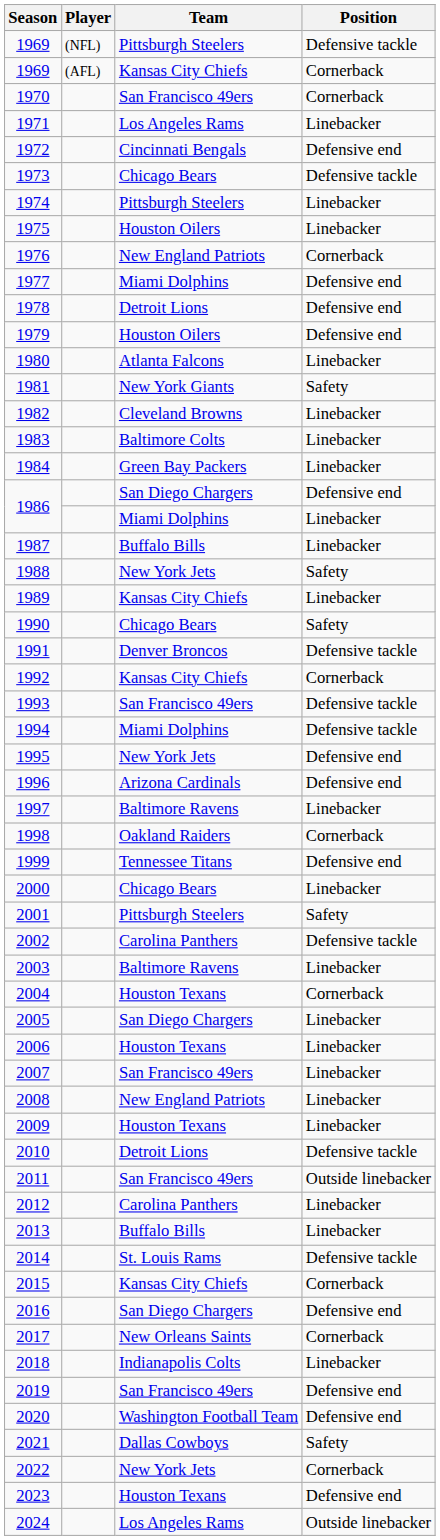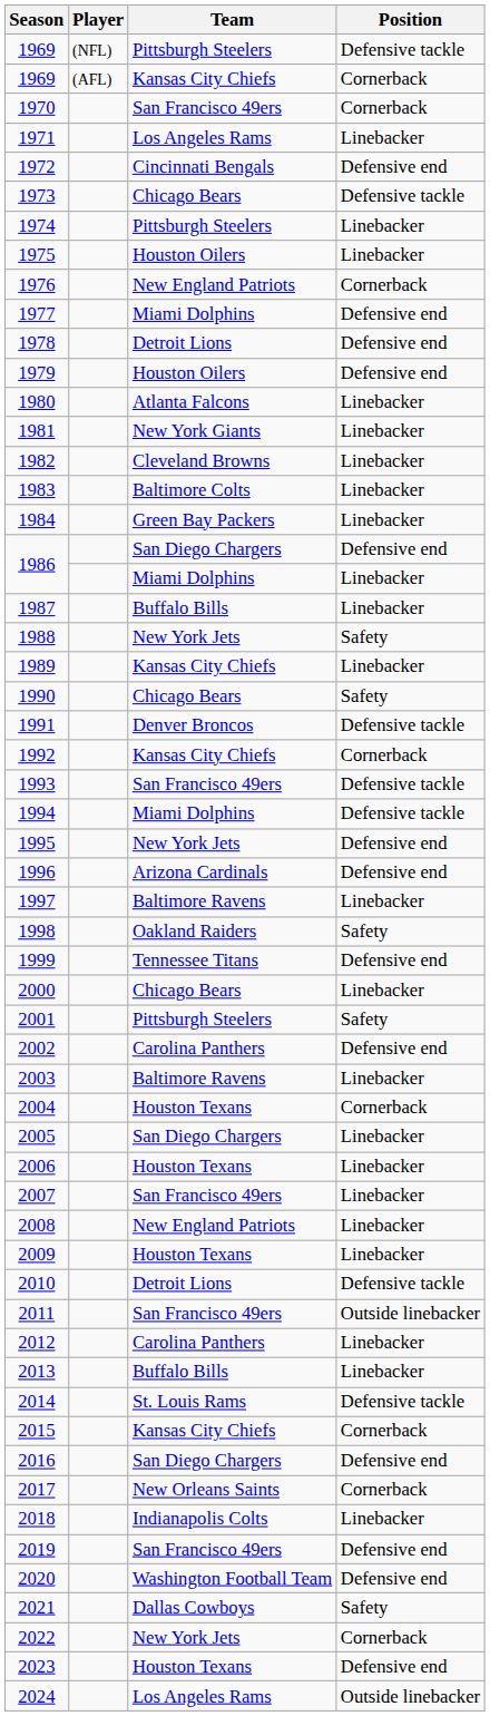 <table class="wikitable sortable">
 <tr>
 <th>Season</th>
 <th>Player</th>
 <th>Team</th>
 <th>Position</th>
 </tr>
 <tr>
 <td style="text-align:center"><a href='#'>1969</a></td>
 <td> <small>(NFL)</small></td>
 <td><a href='#'>Pittsburgh Steelers</a></td>
 <td>Defensive tackle</td>
 </tr>
 <tr>
 <td style="text-align:center"><a href='#'>1969</a></td>
 <td> <small>(AFL)</small></td>
 <td><a href='#'>Kansas City Chiefs</a></td>
 <td>Cornerback</td>
 </tr>
 <tr>
 <td style="text-align:center"><a href='#'>1970</a></td>
 <td></td>
 <td><a href='#'>San Francisco 49ers</a></td>
 <td>Cornerback</td>
 </tr>
 <tr>
 <td style="text-align:center"><a href='#'>1971</a></td>
 <td></td>
 <td><a href='#'>Los Angeles Rams</a></td>
 <td>Linebacker</td>
 </tr>
 <tr>
 <td style="text-align:center"><a href='#'>1972</a></td>
 <td></td>
 <td><a href='#'>Cincinnati Bengals</a></td>
 <td>Defensive end</td>
 </tr>
 <tr>
 <td style="text-align:center"><a href='#'>1973</a></td>
 <td></td>
 <td><a href='#'>Chicago Bears</a></td>
 <td>Defensive tackle</td>
 </tr>
 <tr>
 <td style="text-align:center"><a href='#'>1974</a></td>
 <td></td>
 <td><a href='#'>Pittsburgh Steelers</a></td>
 <td>Linebacker</td>
 </tr>
 <tr>
 <td style="text-align:center"><a href='#'>1975</a></td>
 <td></td>
 <td><a href='#'>Houston Oilers</a></td>
 <td>Linebacker</td>
 </tr>
 <tr>
 <td style="text-align:center"><a href='#'>1976</a></td>
 <td></td>
 <td><a href='#'>New England Patriots</a></td>
 <td>Cornerback</td>
 </tr>
 <tr>
 <td style="text-align:center"><a href='#'>1977</a></td>
 <td></td>
 <td><a href='#'>Miami Dolphins</a></td>
 <td>Defensive end</td>
 </tr>
 <tr>
 <td style="text-align:center"><a href='#'>1978</a></td>
 <td></td>
 <td><a href='#'>Detroit Lions</a></td>
 <td>Defensive end</td>
 </tr>
 <tr>
 <td style="text-align:center"><a href='#'>1979</a></td>
 <td></td>
 <td><a href='#'>Houston Oilers</a></td>
 <td>Defensive end</td>
 </tr>
 <tr>
 <td style="text-align:center"><a href='#'>1980</a></td>
 <td></td>
 <td><a href='#'>Atlanta Falcons</a></td>
 <td>Linebacker</td>
 </tr>
 <tr>
 <td style="text-align:center"><a href='#'>1981</a></td>
 <td></td>
 <td><a href='#'>New York Giants</a></td>
-<td>Safety</td>
+<td>Linebacker</td>
 </tr>
 <tr>
 <td style="text-align:center"><a href='#'>1982</a></td>
 <td></td>
 <td><a href='#'>Cleveland Browns</a></td>
 <td>Linebacker</td>
 </tr>
 <tr>
 <td style="text-align:center"><a href='#'>1983</a></td>
 <td></td>
 <td><a href='#'>Baltimore Colts</a></td>
 <td>Linebacker</td>
 </tr>
 <tr>
 <td style="text-align:center"><a href='#'>1984</a></td>
 <td></td>
 <td><a href='#'>Green Bay Packers</a></td>
 <td>Linebacker</td>
 </tr>
 <tr>
 <td style="text-align:center" rowspan=2><a href='#'>1986</a></td>
 <td></td>
 <td><a href='#'>San Diego Chargers</a></td>
 <td>Defensive end</td>
 </tr>
 <tr>
 <td></td>
 <td><a href='#'>Miami Dolphins</a></td>
 <td>Linebacker</td>
 </tr>
 <tr>
 <td style="text-align:center"><a href='#'>1987</a></td>
 <td></td>
 <td><a href='#'>Buffalo Bills</a></td>
 <td>Linebacker</td>
 </tr>
 <tr>
 <td style="text-align:center"><a href='#'>1988</a></td>
 <td></td>
 <td><a href='#'>New York Jets</a></td>
 <td>Safety</td>
 </tr>
 <tr>
 <td style="text-align:center"><a href='#'>1989</a></td>
 <td></td>
 <td><a href='#'>Kansas City Chiefs</a></td>
 <td>Linebacker</td>
 </tr>
 <tr>
 <td style="text-align:center"><a href='#'>1990</a></td>
 <td></td>
 <td><a href='#'>Chicago Bears</a></td>
 <td>Safety</td>
 </tr>
 <tr>
 <td style="text-align:center"><a href='#'>1991</a></td>
 <td></td>
 <td><a href='#'>Denver Broncos</a></td>
 <td>Defensive tackle</td>
 </tr>
 <tr>
 <td style="text-align:center"><a href='#'>1992</a></td>
 <td></td>
 <td><a href='#'>Kansas City Chiefs</a></td>
 <td>Cornerback</td>
 </tr>
 <tr>
 <td style="text-align:center"><a href='#'>1993</a></td>
 <td></td>
 <td><a href='#'>San Francisco 49ers</a></td>
 <td>Defensive tackle</td>
 </tr>
 <tr>
 <td style="text-align:center"><a href='#'>1994</a></td>
 <td></td>
 <td><a href='#'>Miami Dolphins</a></td>
 <td>Defensive tackle</td>
 </tr>
 <tr>
 <td style="text-align:center"><a href='#'>1995</a></td>
 <td></td>
 <td><a href='#'>New York Jets</a></td>
 <td>Defensive end</td>
 </tr>
 <tr>
 <td style="text-align:center"><a href='#'>1996</a></td>
 <td></td>
 <td><a href='#'>Arizona Cardinals</a></td>
 <td>Defensive end</td>
 </tr>
 <tr>
 <td style="text-align:center"><a href='#'>1997</a></td>
 <td></td>
 <td><a href='#'>Baltimore Ravens</a></td>
 <td>Linebacker</td>
 </tr>
 <tr>
 <td style="text-align:center"><a href='#'>1998</a></td>
 <td></td>
 <td><a href='#'>Oakland Raiders</a></td>
-<td>Cornerback</td>
+<td>Safety</td>
 </tr>
 <tr>
 <td style="text-align:center"><a href='#'>1999</a></td>
 <td></td>
 <td><a href='#'>Tennessee Titans</a></td>
 <td>Defensive end</td>
 </tr>
 <tr>
 <td style="text-align:center"><a href='#'>2000</a></td>
 <td></td>
 <td><a href='#'>Chicago Bears</a></td>
 <td>Linebacker</td>
 </tr>
 <tr>
 <td style="text-align:center"><a href='#'>2001</a></td>
 <td></td>
 <td><a href='#'>Pittsburgh Steelers</a></td>
 <td>Safety</td>
 </tr>
 <tr>
 <td style="text-align:center"><a href='#'>2002</a></td>
 <td></td>
 <td><a href='#'>Carolina Panthers</a></td>
-<td>Defensive tackle</td>
+<td>Defensive end</td>
 </tr>
 <tr>
 <td style="text-align:center"><a href='#'>2003</a></td>
 <td></td>
 <td><a href='#'>Baltimore Ravens</a></td>
 <td>Linebacker</td>
 </tr>
 <tr>
 <td style="text-align:center"><a href='#'>2004</a></td>
 <td></td>
 <td><a href='#'>Houston Texans</a></td>
 <td>Cornerback</td>
 </tr>
 <tr>
 <td style="text-align:center"><a href='#'>2005</a></td>
 <td></td>
 <td><a href='#'>San Diego Chargers</a></td>
 <td>Linebacker</td>
 </tr>
 <tr>
 <td style="text-align:center"><a href='#'>2006</a></td>
 <td></td>
 <td><a href='#'>Houston Texans</a></td>
 <td>Linebacker</td>
 </tr>
 <tr>
 <td style="text-align:center"><a href='#'>2007</a></td>
 <td></td>
 <td><a href='#'>San Francisco 49ers</a></td>
 <td>Linebacker</td>
 </tr>
 <tr>
 <td style="text-align:center"><a href='#'>2008</a></td>
 <td></td>
 <td><a href='#'>New England Patriots</a></td>
 <td>Linebacker</td>
 </tr>
 <tr>
 <td style="text-align:center"><a href='#'>2009</a></td>
 <td></td>
 <td><a href='#'>Houston Texans</a></td>
 <td>Linebacker</td>
 </tr>
 <tr>
 <td style="text-align:center"><a href='#'>2010</a></td>
 <td></td>
 <td><a href='#'>Detroit Lions</a></td>
 <td>Defensive tackle</td>
 </tr>
 <tr>
 <td style="text-align:center"><a href='#'>2011</a></td>
 <td></td>
 <td><a href='#'>San Francisco 49ers</a></td>
 <td>Outside linebacker</td>
 </tr>
 <tr>
 <td style="text-align:center"><a href='#'>2012</a></td>
 <td></td>
 <td><a href='#'>Carolina Panthers</a></td>
 <td>Linebacker</td>
 </tr>
 <tr>
 <td style="text-align:center"><a href='#'>2013</a></td>
 <td></td>
 <td><a href='#'>Buffalo Bills</a></td>
 <td>Linebacker</td>
 </tr>
 <tr>
 <td style="text-align:center"><a href='#'>2014</a></td>
 <td></td>
 <td><a href='#'>St. Louis Rams</a></td>
 <td>Defensive tackle</td>
 </tr>
 <tr>
 <td style="text-align:center;"><a href='#'>2015</a></td>
 <td></td>
 <td><a href='#'>Kansas City Chiefs</a></td>
 <td>Cornerback</td>
 </tr>
 <tr>
 <td style="text-align:center;"><a href='#'>2016</a></td>
 <td></td>
 <td><a href='#'>San Diego Chargers</a></td>
 <td>Defensive end</td>
 </tr>
 <tr>
 <td style="text-align:center;"><a href='#'>2017</a></td>
 <td></td>
 <td><a href='#'>New Orleans Saints</a></td>
 <td>Cornerback</td>
 </tr>
 <tr>
 <td style="text-align:center"><a href='#'>2018</a></td>
 <td></td>
 <td><a href='#'>Indianapolis Colts</a></td>
 <td>Linebacker</td>
 </tr>
 <tr>
 <td style="text-align:center;"><a href='#'>2019</a></td>
 <td></td>
 <td><a href='#'>San Francisco 49ers</a></td>
 <td>Defensive end</td>
 </tr>
 <tr>
 <td style="text-align:center;"><a href='#'>2020</a></td>
 <td></td>
 <td><a href='#'>Washington Football Team</a></td>
 <td>Defensive end</td>
 </tr>
 <tr>
 <td style="text-align:center;"><a href='#'>2021</a></td>
 <td></td>
 <td><a href='#'>Dallas Cowboys</a></td>
 <td>Safety</td>
 </tr>
 <tr>
 <td style="text-align:center"><a href='#'>2022</a></td>
 <td></td>
 <td><a href='#'>New York Jets</a></td>
 <td>Cornerback</td>
 </tr>
 <tr>
 <td style="text-align:center"><a href='#'>2023</a></td>
 <td></td>
 <td><a href='#'>Houston Texans</a></td>
 <td>Defensive end</td>
 </tr>
 <tr>
 <td style="text-align:center"><a href='#'>2024</a></td>
 <td></td>
 <td><a href='#'>Los Angeles Rams</a></td>
 <td>Outside linebacker</td>
 </tr>
 </table>
